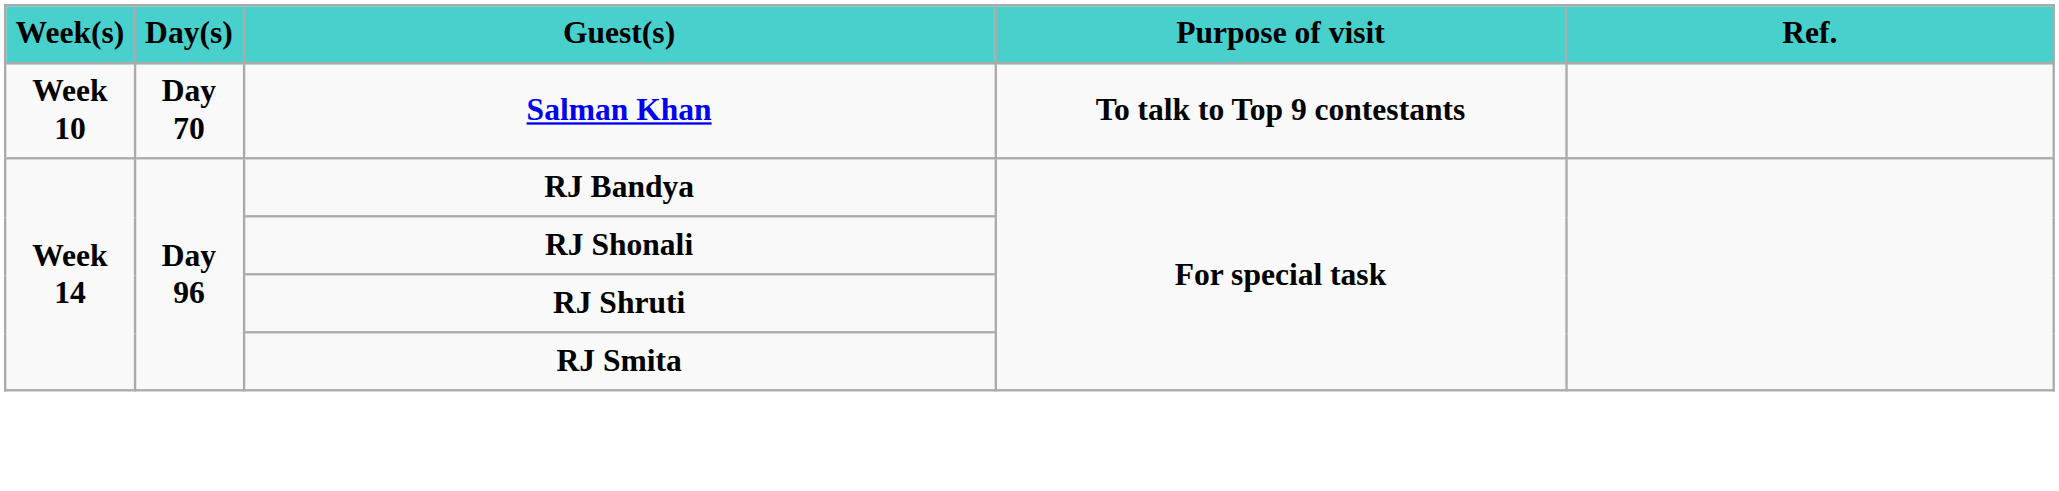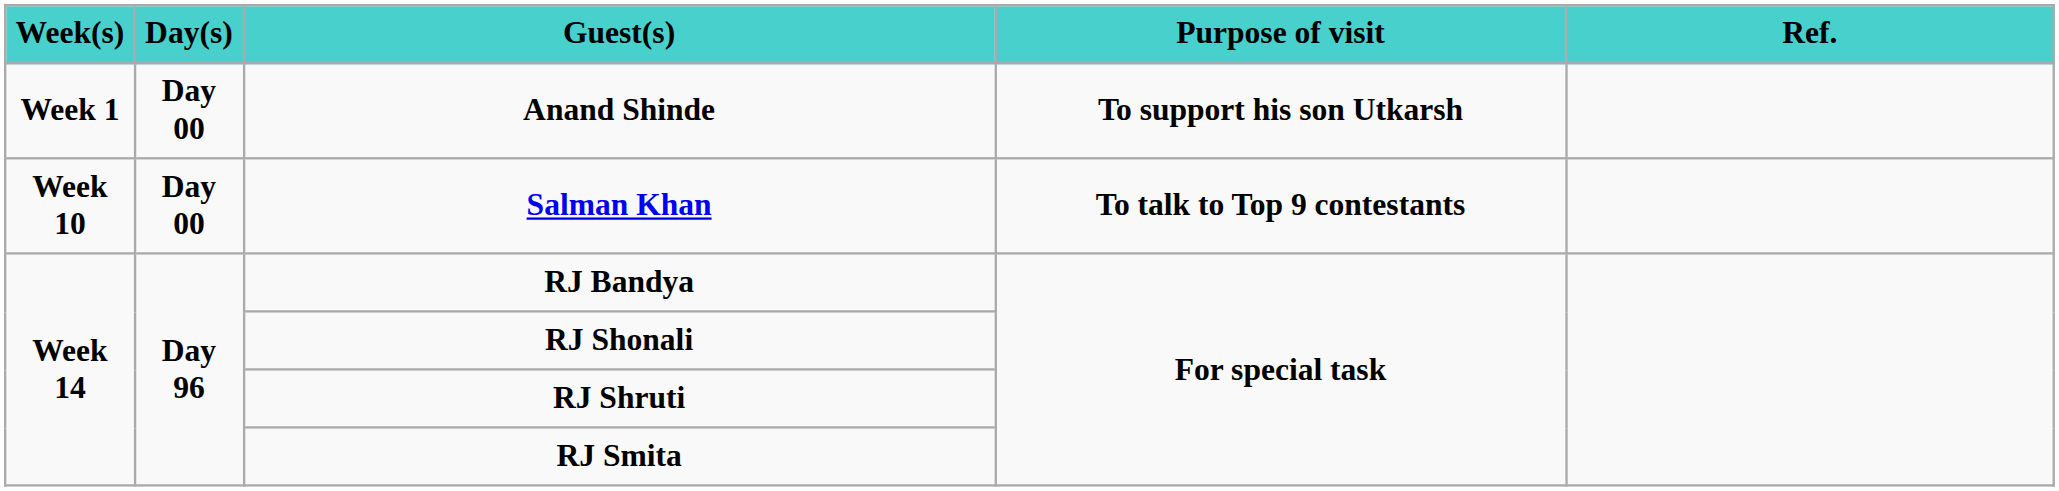 <table border="2" cellpadding="4" cellspacing="0" style="text-align:center;margin: 1em 1em 1em 0;text-align:center;font-size:85%; background: #f9f9f9; border: 1px #aaa solid; border-collapse: collapse; width:100%;">
 <tr>
 <th width="2%" style="background:#48D1CC">Week(s)</th>
 <th width="2%" style="background:#48D1CC">Day(s)</th>
 <th width="40%" style="background:#48D1CC">Guest(s)</th>
 <th width="30%" style="background:#48D1CC">Purpose of visit</th>
 <th width="30%" style="background:#48D1CC">Ref.</th>
 </tr>
 <tr>
+<th>Week 1</th>
+<th>Day 00</th>
+<th>Anand Shinde</th>
+<th>To support his son Utkarsh</th>
+<td></td>
+</tr>
+<tr>
 <th><strong>Week 10</strong></th>
-<th>Day 70</th>
+<th>Day 00</th>
 <td><strong><a href='#'>Salman Khan</a></strong></td>
 <td><strong>To talk to Top 9 contestants</strong></td>
 <td></td>
 </tr>
 <tr>
 <th rowspan="4">Week 14</th>
 <th rowspan="4">Day 96</th>
 <td><strong>RJ Bandya</strong></td>
 <td rowspan="4"><strong>For special task</strong></td>
 <td rowspan="4"></td>
 </tr>
 <tr>
 <td><strong>RJ Shonali</strong></td>
 </tr>
 <tr>
 <td><strong>RJ Shruti</strong></td>
 </tr>
 <tr>
 <td><strong>RJ Smita</strong></td>
 </tr>
 </table>
